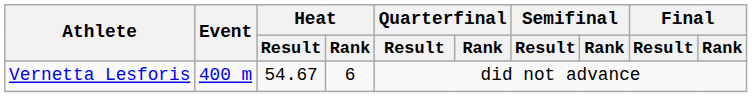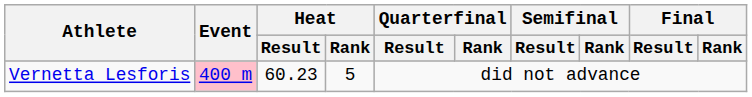 <table class="wikitable" style="font-size:90%">
 <tr>
 <th rowspan="2">Athlete</th>
 <th rowspan="2">Event</th>
 <th colspan="2">Heat</th>
 <th colspan="2">Quarterfinal</th>
 <th colspan="2">Semifinal</th>
 <th colspan="2">Final</th>
 </tr>
 <tr style="font-size:95%">
 <th>Result</th>
 <th>Rank</th>
 <th>Result</th>
 <th>Rank</th>
 <th>Result</th>
 <th>Rank</th>
 <th>Result</th>
 <th>Rank</th>
 </tr>
 <tr align=center>
 <td align=left><a href='#'>Vernetta Lesforis</a></td>
-<td align=left><a href='#'>400 m</a></td>
-<td>54.67</td>
-<td>6</td>
+<td align=left style="background: pink;"><a href='#'>400 m</a></td>
+<td>60.23</td>
+<td>5</td>
 <td colspan=6>did not advance</td>
 </tr>
 </table>
